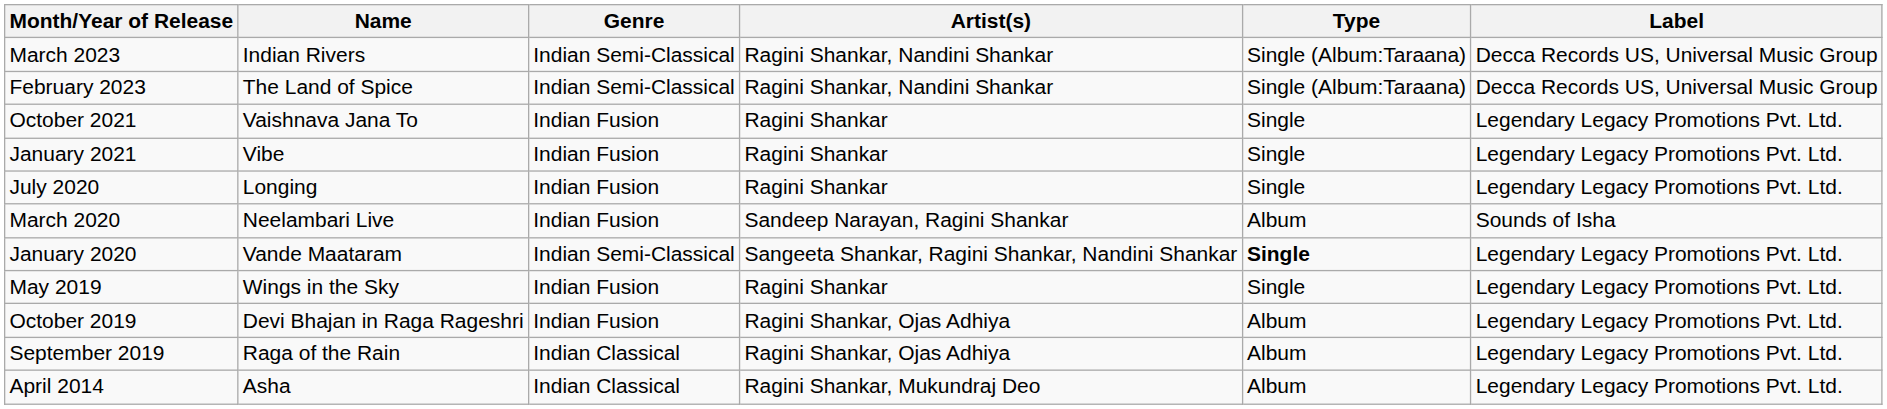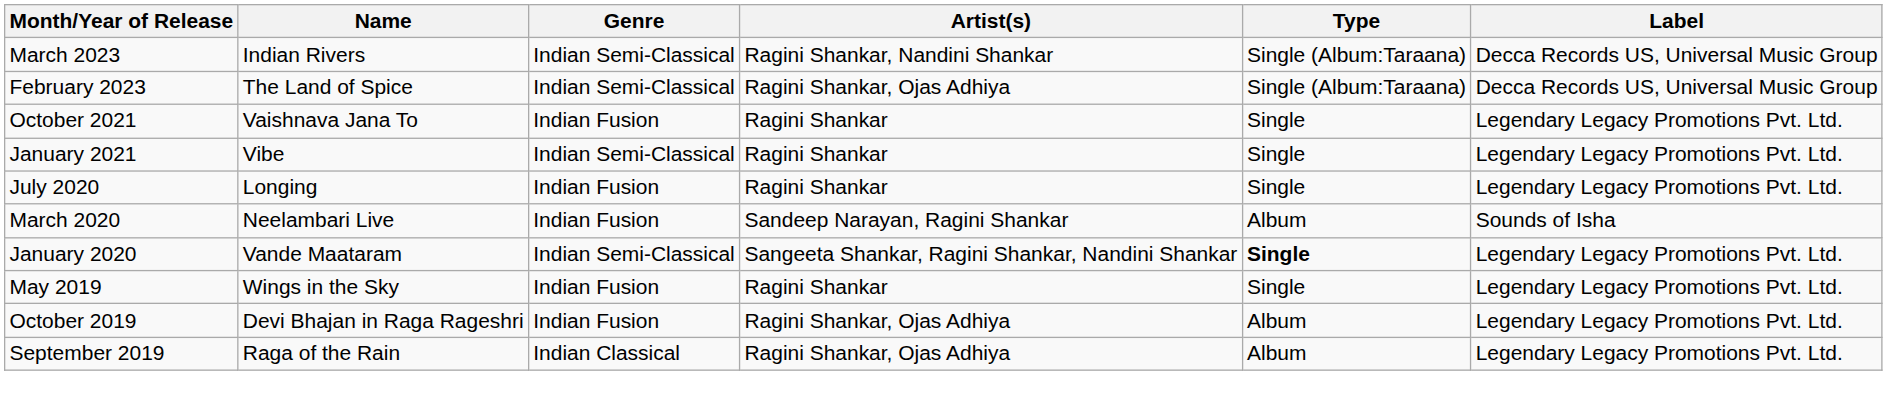 <table class="wikitable">
 <tr>
 <th>Month/Year of Release</th>
 <th>Name</th>
 <th>Genre</th>
 <th>Artist(s)</th>
 <th>Type</th>
 <th>Label</th>
 </tr>
 <tr>
 <td>March 2023</td>
 <td>Indian Rivers</td>
 <td>Indian Semi-Classical</td>
 <td>Ragini Shankar, Nandini Shankar</td>
 <td>Single (Album:Taraana)</td>
 <td>Decca Records US, Universal Music Group</td>
 </tr>
 <tr>
 <td>February 2023</td>
 <td>The Land of Spice</td>
 <td>Indian Semi-Classical</td>
-<td>Ragini Shankar, Nandini Shankar</td>
+<td>Ragini Shankar, Ojas Adhiya</td>
 <td>Single (Album:Taraana)</td>
 <td>Decca Records US, Universal Music Group</td>
 </tr>
 <tr>
 <td>October 2021</td>
 <td>Vaishnava Jana To</td>
 <td>Indian Fusion</td>
 <td>Ragini Shankar</td>
 <td>Single</td>
 <td>Legendary Legacy Promotions Pvt. Ltd.</td>
 </tr>
 <tr>
 <td>January 2021</td>
 <td>Vibe</td>
-<td>Indian Fusion</td>
+<td>Indian Semi-Classical</td>
 <td>Ragini Shankar</td>
 <td>Single</td>
 <td>Legendary Legacy Promotions Pvt. Ltd.</td>
 </tr>
 <tr>
 <td>July 2020</td>
 <td>Longing</td>
 <td>Indian Fusion</td>
 <td>Ragini Shankar</td>
 <td>Single</td>
 <td>Legendary Legacy Promotions Pvt. Ltd.</td>
 </tr>
 <tr>
 <td>March 2020</td>
 <td>Neelambari Live</td>
 <td>Indian Fusion</td>
 <td>Sandeep Narayan, Ragini Shankar</td>
 <td>Album</td>
 <td>Sounds of Isha</td>
 </tr>
 <tr>
 <td>January 2020</td>
 <td>Vande Maataram</td>
 <td>Indian Semi-Classical</td>
 <td>Sangeeta Shankar, Ragini Shankar, Nandini Shankar</td>
 <td><strong>Single</strong></td>
 <td>Legendary Legacy Promotions Pvt. Ltd.</td>
 </tr>
 <tr>
 <td>May 2019</td>
 <td>Wings in the Sky</td>
 <td>Indian Fusion</td>
 <td>Ragini Shankar</td>
 <td>Single</td>
 <td>Legendary Legacy Promotions Pvt. Ltd.</td>
 </tr>
 <tr>
 <td>October 2019</td>
 <td>Devi Bhajan in Raga Rageshri</td>
 <td>Indian Fusion</td>
 <td>Ragini Shankar, Ojas Adhiya</td>
 <td>Album</td>
 <td>Legendary Legacy Promotions Pvt. Ltd.</td>
 </tr>
 <tr>
 <td>September 2019</td>
 <td>Raga of the Rain</td>
 <td>Indian Classical</td>
 <td>Ragini Shankar, Ojas Adhiya</td>
 <td>Album</td>
 <td>Legendary Legacy Promotions Pvt. Ltd.</td>
 </tr>
-<tr>
-<td>April 2014</td>
-<td>Asha</td>
-<td>Indian Classical</td>
-<td>Ragini Shankar, Mukundraj Deo</td>
-<td>Album</td>
-<td>Legendary Legacy Promotions Pvt. Ltd.</td>
-</tr>
 </table>
